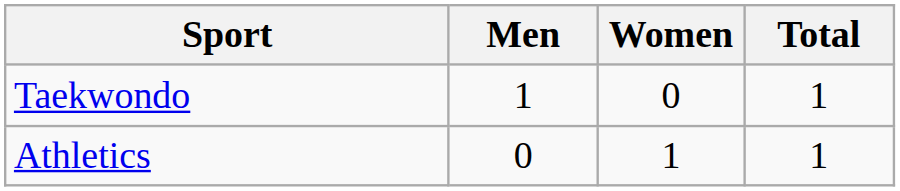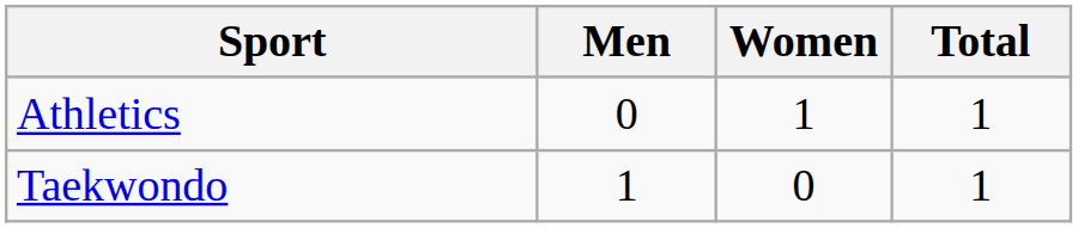 <table class="wikitable sortable" style="text-align:center;">
 <tr>
 <th width="180">Sport</th>
 <th width="55">Men</th>
 <th width="55">Women</th>
 <th width="55">Total</th>
 </tr>
 <tr>
+<td align="left"><a href='#'>Athletics</a></td>
+<td>0</td>
+<td>1</td>
+<td>1</td>
+</tr>
+<tr>
 <td align="left"><a href='#'>Taekwondo</a></td>
 <td>1</td>
 <td>0</td>
 <td>1</td>
 </tr>
-<tr>
-<td align="left"><a href='#'>Athletics</a></td>
-<td>0</td>
-<td>1</td>
-<td>1</td>
-</tr>
 </table>
